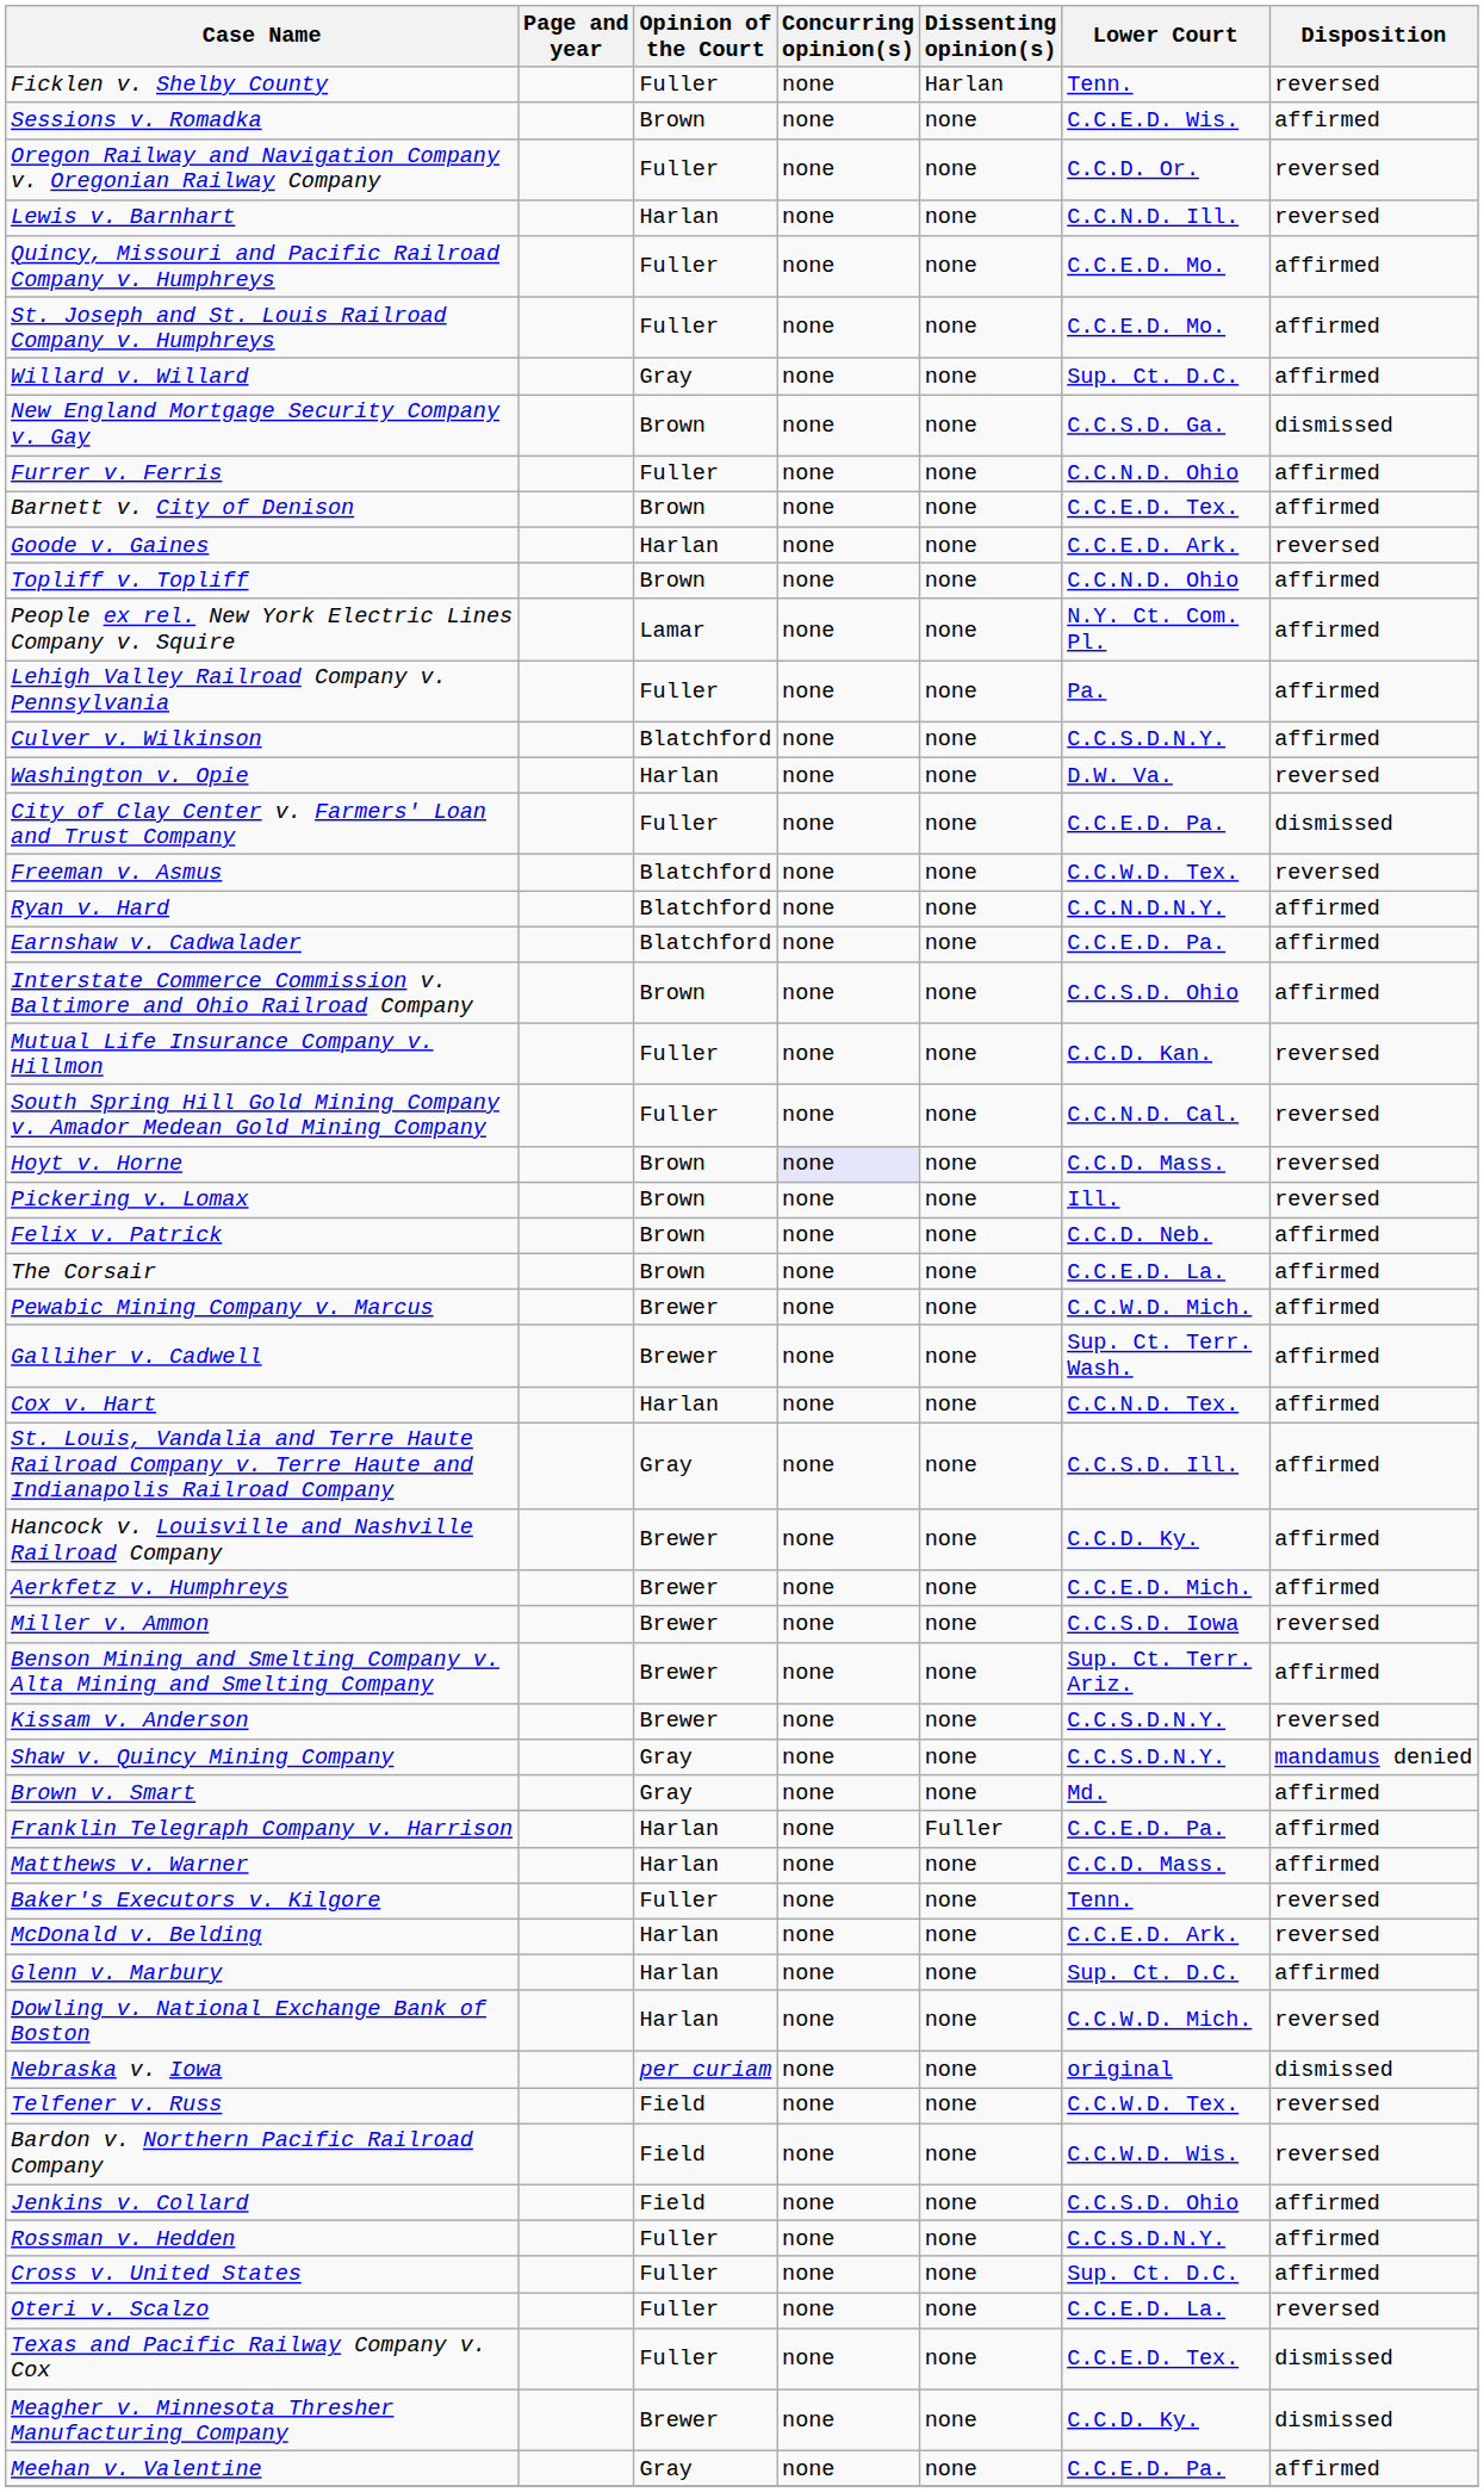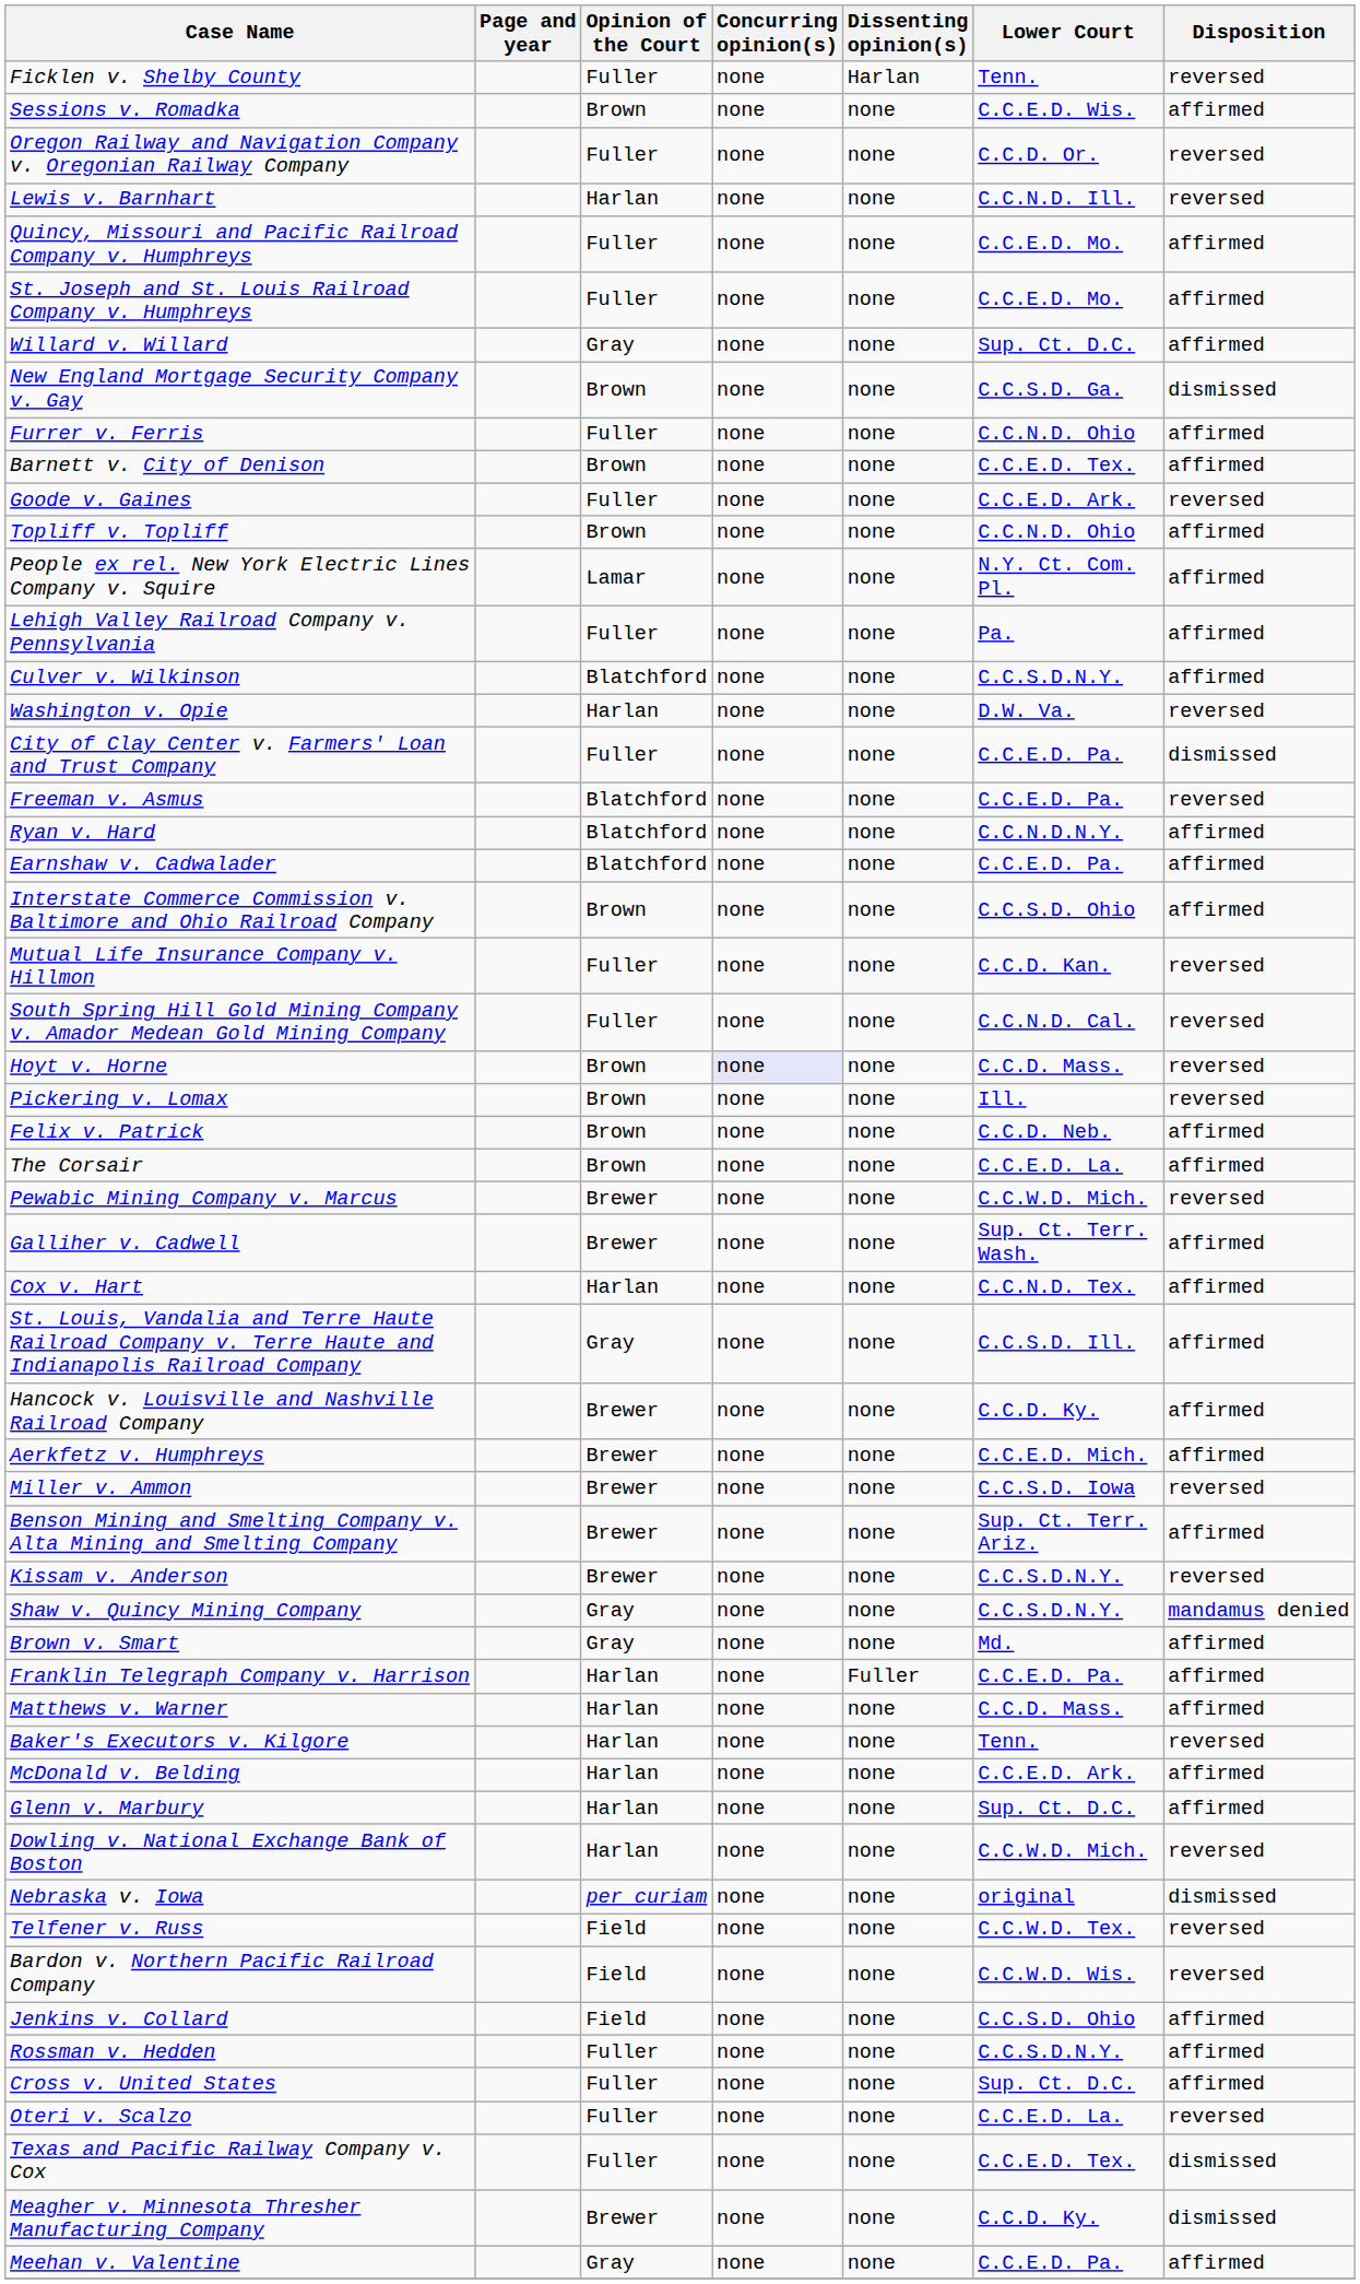 <table class="wikitable sortable">
 <tr>
 <th scope="col" style="width: 500px;">Case Name</th>
 <th scope="col" style="width: 95px;">Page and year</th>
 <th scope="col" style="width: 10px;">Opinion of the Court</th>
 <th scope="col" style="width: 10px;">Concurring opinion(s)</th>
 <th scope="col" style="width: 10px;">Dissenting opinion(s)</th>
 <th scope="col" style="width: 140px;">Lower Court</th>
 <th scope="col" style="width: 150px;">Disposition</th>
 </tr>
 <tr>
 <td><em>Ficklen v. <a href='#'>Shelby County</a></em></td>
 <td align="right"></td>
 <td>Fuller</td>
 <td>none</td>
 <td>Harlan</td>
 <td><a href='#'>Tenn.</a></td>
 <td>reversed</td>
 </tr>
 <tr>
 <td><em><a href='#'>Sessions v. Romadka</a></em></td>
 <td align="right"></td>
 <td>Brown</td>
 <td>none</td>
 <td>none</td>
 <td><a href='#'>C.C.E.D. Wis.</a></td>
 <td>affirmed</td>
 </tr>
 <tr>
 <td><em><a href='#'>Oregon Railway and Navigation Company</a> v. <a href='#'>Oregonian Railway</a> Company</em></td>
 <td align="right"></td>
 <td>Fuller</td>
 <td>none</td>
 <td>none</td>
 <td><a href='#'>C.C.D. Or.</a></td>
 <td>reversed</td>
 </tr>
 <tr>
 <td><em><a href='#'>Lewis v. Barnhart</a></em></td>
 <td align="right"></td>
 <td>Harlan</td>
 <td>none</td>
 <td>none</td>
 <td><a href='#'>C.C.N.D. Ill.</a></td>
 <td>reversed</td>
 </tr>
 <tr>
 <td><em><a href='#'>Quincy, Missouri and Pacific Railroad Company v. Humphreys</a></em></td>
 <td align="right"></td>
 <td>Fuller</td>
 <td>none</td>
 <td>none</td>
 <td><a href='#'>C.C.E.D. Mo.</a></td>
 <td>affirmed</td>
 </tr>
 <tr>
 <td><em><a href='#'>St. Joseph and St. Louis Railroad Company v. Humphreys</a></em></td>
 <td align="right"></td>
 <td>Fuller</td>
 <td>none</td>
 <td>none</td>
 <td><a href='#'>C.C.E.D. Mo.</a></td>
 <td>affirmed</td>
 </tr>
 <tr>
 <td><em><a href='#'>Willard v. Willard</a></em></td>
 <td align="right"></td>
 <td>Gray</td>
 <td>none</td>
 <td>none</td>
 <td><a href='#'>Sup. Ct. D.C.</a></td>
 <td>affirmed</td>
 </tr>
 <tr>
 <td><em><a href='#'>New England Mortgage Security Company v. Gay</a></em></td>
 <td align="right"></td>
 <td>Brown</td>
 <td>none</td>
 <td>none</td>
 <td><a href='#'>C.C.S.D. Ga.</a></td>
 <td>dismissed</td>
 </tr>
 <tr>
 <td><em><a href='#'>Furrer v. Ferris</a></em></td>
 <td align="right"></td>
 <td>Fuller</td>
 <td>none</td>
 <td>none</td>
 <td><a href='#'>C.C.N.D. Ohio</a></td>
 <td>affirmed</td>
 </tr>
 <tr>
 <td><em>Barnett v. <a href='#'>City of Denison</a></em></td>
 <td align="right"></td>
 <td>Brown</td>
 <td>none</td>
 <td>none</td>
 <td><a href='#'>C.C.E.D. Tex.</a></td>
 <td>affirmed</td>
 </tr>
 <tr>
 <td><em><a href='#'>Goode v. Gaines</a></em></td>
 <td align="right"></td>
-<td>Harlan</td>
+<td>Fuller</td>
 <td>none</td>
 <td>none</td>
 <td><a href='#'>C.C.E.D. Ark.</a></td>
 <td>reversed</td>
 </tr>
 <tr>
 <td><em><a href='#'>Topliff v. Topliff </a></em></td>
 <td align="right"></td>
 <td>Brown</td>
 <td>none</td>
 <td>none</td>
 <td><a href='#'>C.C.N.D. Ohio</a></td>
 <td>affirmed</td>
 </tr>
 <tr>
 <td><em>People <a href='#'>ex rel.</a> New York Electric Lines Company v. Squire</em></td>
 <td align="right"></td>
 <td>Lamar</td>
 <td>none</td>
 <td>none</td>
 <td><a href='#'>N.Y. Ct. Com. Pl.</a></td>
 <td>affirmed</td>
 </tr>
 <tr>
 <td><em><a href='#'>Lehigh Valley Railroad</a> Company v. <a href='#'>Pennsylvania</a></em></td>
 <td align="right"></td>
 <td>Fuller</td>
 <td>none</td>
 <td>none</td>
 <td><a href='#'>Pa.</a></td>
 <td>affirmed</td>
 </tr>
 <tr>
 <td><em><a href='#'>Culver v. Wilkinson</a></em></td>
 <td align="right"></td>
 <td>Blatchford</td>
 <td>none</td>
 <td>none</td>
 <td><a href='#'>C.C.S.D.N.Y.</a></td>
 <td>affirmed</td>
 </tr>
 <tr>
 <td><em><a href='#'>Washington v. Opie</a></em></td>
 <td align="right"></td>
 <td>Harlan</td>
 <td>none</td>
 <td>none</td>
 <td><a href='#'>D.W. Va.</a></td>
 <td>reversed</td>
 </tr>
 <tr>
 <td><em><a href='#'>City of Clay Center</a> v. <a href='#'>Farmers' Loan and Trust Company</a></em></td>
 <td align="right"></td>
 <td>Fuller</td>
 <td>none</td>
 <td>none</td>
 <td><a href='#'>C.C.E.D. Pa.</a></td>
 <td>dismissed</td>
 </tr>
 <tr>
 <td><em><a href='#'>Freeman v. Asmus</a></em></td>
 <td align="right"></td>
 <td>Blatchford</td>
 <td>none</td>
 <td>none</td>
-<td><a href='#'>C.C.W.D. Tex.</a></td>
+<td><a href='#'>C.C.E.D. Pa.</a></td>
 <td>reversed</td>
 </tr>
 <tr>
 <td><em><a href='#'>Ryan v. Hard</a></em></td>
 <td align="right"></td>
 <td>Blatchford</td>
 <td>none</td>
 <td>none</td>
 <td><a href='#'>C.C.N.D.N.Y.</a></td>
 <td>affirmed</td>
 </tr>
 <tr>
 <td><em><a href='#'>Earnshaw v. Cadwalader</a></em></td>
 <td align="right"></td>
 <td>Blatchford</td>
 <td>none</td>
 <td>none</td>
 <td><a href='#'>C.C.E.D. Pa.</a></td>
 <td>affirmed</td>
 </tr>
 <tr>
 <td><em><a href='#'>Interstate Commerce Commission</a> v. <a href='#'>Baltimore and Ohio Railroad</a> Company</em></td>
 <td align="right"></td>
 <td>Brown</td>
 <td>none</td>
 <td>none</td>
 <td><a href='#'>C.C.S.D. Ohio</a></td>
 <td>affirmed</td>
 </tr>
 <tr>
 <td><em><a href='#'>Mutual Life Insurance Company v. Hillmon</a></em></td>
 <td align="right"></td>
 <td>Fuller</td>
 <td>none</td>
 <td>none</td>
 <td><a href='#'>C.C.D. Kan.</a></td>
 <td>reversed</td>
 </tr>
 <tr>
 <td><em><a href='#'>South Spring Hill Gold Mining Company v. Amador Medean Gold Mining Company</a></em></td>
 <td align="right"></td>
 <td>Fuller</td>
 <td>none</td>
 <td>none</td>
 <td><a href='#'>C.C.N.D. Cal.</a></td>
 <td>reversed</td>
 </tr>
 <tr>
 <td><em><a href='#'>Hoyt v. Horne</a></em></td>
 <td align="right"></td>
 <td>Brown</td>
 <td style="background: lavender;">none</td>
 <td>none</td>
 <td><a href='#'>C.C.D. Mass.</a></td>
 <td>reversed</td>
 </tr>
 <tr>
 <td><em><a href='#'>Pickering v. Lomax</a></em></td>
 <td align="right"></td>
 <td>Brown</td>
 <td>none</td>
 <td>none</td>
 <td><a href='#'>Ill.</a></td>
 <td>reversed</td>
 </tr>
 <tr>
 <td><em><a href='#'>Felix v. Patrick</a></em></td>
 <td align="right"></td>
 <td>Brown</td>
 <td>none</td>
 <td>none</td>
 <td><a href='#'>C.C.D. Neb.</a></td>
 <td>affirmed</td>
 </tr>
 <tr>
 <td><em>The Corsair</em></td>
 <td align="right"></td>
 <td>Brown</td>
 <td>none</td>
 <td>none</td>
 <td><a href='#'>C.C.E.D. La.</a></td>
 <td>affirmed</td>
 </tr>
 <tr>
 <td><em><a href='#'>Pewabic Mining Company v. Marcus</a></em></td>
 <td align="right"></td>
 <td>Brewer</td>
 <td>none</td>
 <td>none</td>
 <td><a href='#'>C.C.W.D. Mich.</a></td>
-<td>affirmed</td>
+<td>reversed</td>
 </tr>
 <tr>
 <td><em><a href='#'>Galliher v. Cadwell</a></em></td>
 <td align="right"></td>
 <td>Brewer</td>
 <td>none</td>
 <td>none</td>
 <td><a href='#'>Sup. Ct. Terr. Wash.</a></td>
 <td>affirmed</td>
 </tr>
 <tr>
 <td><em><a href='#'>Cox v. Hart</a></em></td>
 <td align="right"></td>
 <td>Harlan</td>
 <td>none</td>
 <td>none</td>
 <td><a href='#'>C.C.N.D. Tex.</a></td>
 <td>affirmed</td>
 </tr>
 <tr>
 <td><em><a href='#'>St. Louis, Vandalia and Terre Haute Railroad Company v. Terre Haute and Indianapolis Railroad Company</a></em></td>
 <td align="right"></td>
 <td>Gray</td>
 <td>none</td>
 <td>none</td>
 <td><a href='#'>C.C.S.D. Ill.</a></td>
 <td>affirmed</td>
 </tr>
 <tr>
 <td><em>Hancock v. <a href='#'>Louisville and Nashville Railroad</a> Company</em></td>
 <td align="right"></td>
 <td>Brewer</td>
 <td>none</td>
 <td>none</td>
 <td><a href='#'>C.C.D. Ky.</a></td>
 <td>affirmed</td>
 </tr>
 <tr>
 <td><em><a href='#'>Aerkfetz v. Humphreys</a></em></td>
 <td align="right"></td>
 <td>Brewer</td>
 <td>none</td>
 <td>none</td>
 <td><a href='#'>C.C.E.D. Mich.</a></td>
 <td>affirmed</td>
 </tr>
 <tr>
 <td><em><a href='#'>Miller v. Ammon</a></em></td>
 <td align="right"></td>
 <td>Brewer</td>
 <td>none</td>
 <td>none</td>
 <td><a href='#'>C.C.S.D. Iowa</a></td>
 <td>reversed</td>
 </tr>
 <tr>
 <td><em><a href='#'>Benson Mining and Smelting Company v. Alta Mining and Smelting Company</a></em></td>
 <td align="right"></td>
 <td>Brewer</td>
 <td>none</td>
 <td>none</td>
 <td><a href='#'>Sup. Ct. Terr. Ariz.</a></td>
 <td>affirmed</td>
 </tr>
 <tr>
 <td><em><a href='#'>Kissam v. Anderson</a></em></td>
 <td align="right"></td>
 <td>Brewer</td>
 <td>none</td>
 <td>none</td>
 <td><a href='#'>C.C.S.D.N.Y.</a></td>
 <td>reversed</td>
 </tr>
 <tr>
 <td><em><a href='#'>Shaw v. Quincy Mining Company</a></em></td>
 <td align="right"></td>
 <td>Gray</td>
 <td>none</td>
 <td>none</td>
 <td><a href='#'>C.C.S.D.N.Y.</a></td>
 <td><a href='#'>mandamus</a> denied</td>
 </tr>
 <tr>
 <td><em><a href='#'>Brown v. Smart</a></em></td>
 <td align="right"></td>
 <td>Gray</td>
 <td>none</td>
 <td>none</td>
 <td><a href='#'>Md.</a></td>
 <td>affirmed</td>
 </tr>
 <tr>
 <td><em><a href='#'>Franklin Telegraph Company v. Harrison</a></em></td>
 <td align="right"></td>
 <td>Harlan</td>
 <td>none</td>
 <td>Fuller</td>
 <td><a href='#'>C.C.E.D. Pa.</a></td>
 <td>affirmed</td>
 </tr>
 <tr>
 <td><em><a href='#'>Matthews v. Warner</a></em></td>
 <td align="right"></td>
 <td>Harlan</td>
 <td>none</td>
 <td>none</td>
 <td><a href='#'>C.C.D. Mass.</a></td>
 <td>affirmed</td>
 </tr>
 <tr>
 <td><em><a href='#'>Baker's Executors v. Kilgore</a></em></td>
 <td align="right"></td>
-<td>Fuller</td>
+<td>Harlan</td>
 <td>none</td>
 <td>none</td>
 <td><a href='#'>Tenn.</a></td>
 <td>reversed</td>
 </tr>
 <tr>
 <td><em><a href='#'>McDonald v. Belding</a></em></td>
 <td align="right"></td>
 <td>Harlan</td>
 <td>none</td>
 <td>none</td>
 <td><a href='#'>C.C.E.D. Ark.</a></td>
-<td>reversed</td>
+<td>affirmed</td>
 </tr>
 <tr>
 <td><em><a href='#'>Glenn v. Marbury</a></em></td>
 <td align="right"></td>
 <td>Harlan</td>
 <td>none</td>
 <td>none</td>
 <td><a href='#'>Sup. Ct. D.C.</a></td>
 <td>affirmed</td>
 </tr>
 <tr>
 <td><em><a href='#'>Dowling v. National Exchange Bank of Boston</a></em></td>
 <td align="right"></td>
 <td>Harlan</td>
 <td>none</td>
 <td>none</td>
 <td><a href='#'>C.C.W.D. Mich.</a></td>
 <td>reversed</td>
 </tr>
 <tr>
 <td><em><a href='#'>Nebraska</a> v. <a href='#'>Iowa</a></em></td>
 <td align="right"></td>
 <td><em><a href='#'>per curiam</a></em></td>
 <td>none</td>
 <td>none</td>
 <td><a href='#'>original</a></td>
 <td>dismissed</td>
 </tr>
 <tr>
 <td><em><a href='#'>Telfener v. Russ</a></em></td>
 <td align="right"></td>
 <td>Field</td>
 <td>none</td>
 <td>none</td>
 <td><a href='#'>C.C.W.D. Tex.</a></td>
 <td>reversed</td>
 </tr>
 <tr>
 <td><em>Bardon v. <a href='#'>Northern Pacific Railroad</a> Company</em></td>
 <td align="right"></td>
 <td>Field</td>
 <td>none</td>
 <td>none</td>
 <td><a href='#'>C.C.W.D. Wis.</a></td>
 <td>reversed</td>
 </tr>
 <tr>
 <td><em><a href='#'>Jenkins v. Collard</a></em></td>
 <td align="right"></td>
 <td>Field</td>
 <td>none</td>
 <td>none</td>
 <td><a href='#'>C.C.S.D. Ohio</a></td>
 <td>affirmed</td>
 </tr>
 <tr>
 <td><em><a href='#'>Rossman v. Hedden</a></em></td>
 <td align="right"></td>
 <td>Fuller</td>
 <td>none</td>
 <td>none</td>
 <td><a href='#'>C.C.S.D.N.Y.</a></td>
 <td>affirmed</td>
 </tr>
 <tr>
 <td><em><a href='#'>Cross v. United States</a></em></td>
 <td align="right"></td>
 <td>Fuller</td>
 <td>none</td>
 <td>none</td>
 <td><a href='#'>Sup. Ct. D.C.</a></td>
 <td>affirmed</td>
 </tr>
 <tr>
 <td><em><a href='#'>Oteri v. Scalzo</a></em></td>
 <td align="right"></td>
 <td>Fuller</td>
 <td>none</td>
 <td>none</td>
 <td><a href='#'>C.C.E.D. La.</a></td>
 <td>reversed</td>
 </tr>
 <tr>
 <td><em><a href='#'>Texas and Pacific Railway</a> Company v. Cox</em></td>
 <td align="right"></td>
 <td>Fuller</td>
 <td>none</td>
 <td>none</td>
 <td><a href='#'>C.C.E.D. Tex.</a></td>
 <td>dismissed</td>
 </tr>
 <tr>
 <td><em><a href='#'>Meagher v. Minnesota Thresher Manufacturing Company</a></em></td>
 <td align="right"></td>
 <td>Brewer</td>
 <td>none</td>
 <td>none</td>
 <td><a href='#'>C.C.D. Ky.</a></td>
 <td>dismissed</td>
 </tr>
 <tr>
 <td><em><a href='#'>Meehan v. Valentine</a></em></td>
 <td align="right"></td>
 <td>Gray</td>
 <td>none</td>
 <td>none</td>
 <td><a href='#'>C.C.E.D. Pa.</a></td>
 <td>affirmed</td>
 </tr>
 <tr>
 </tr>
 </table>
